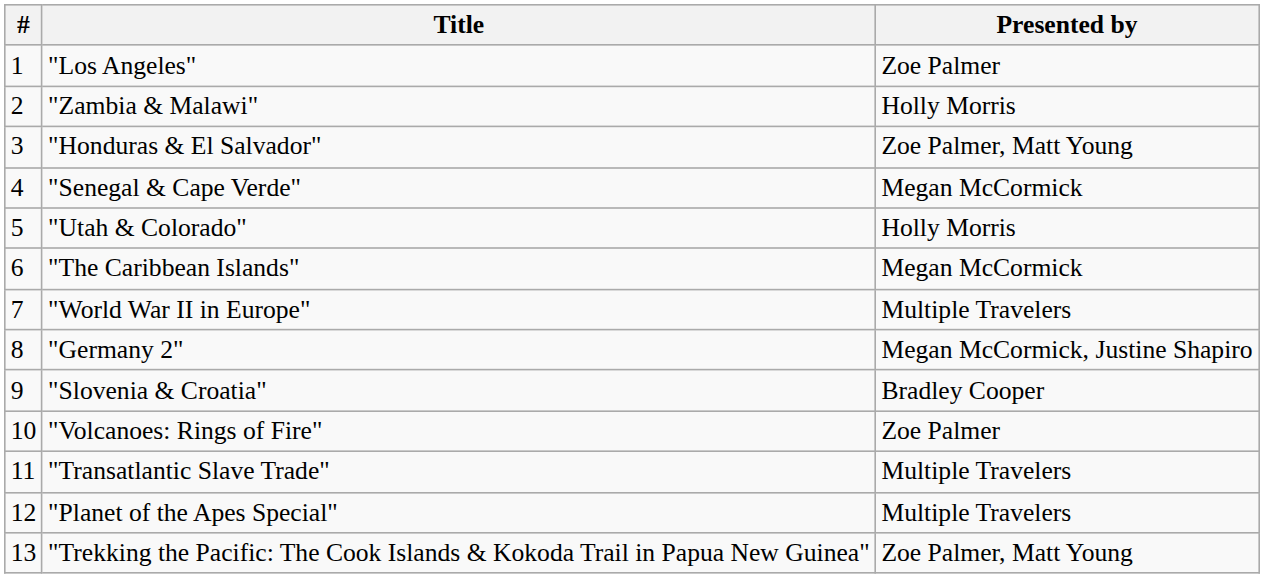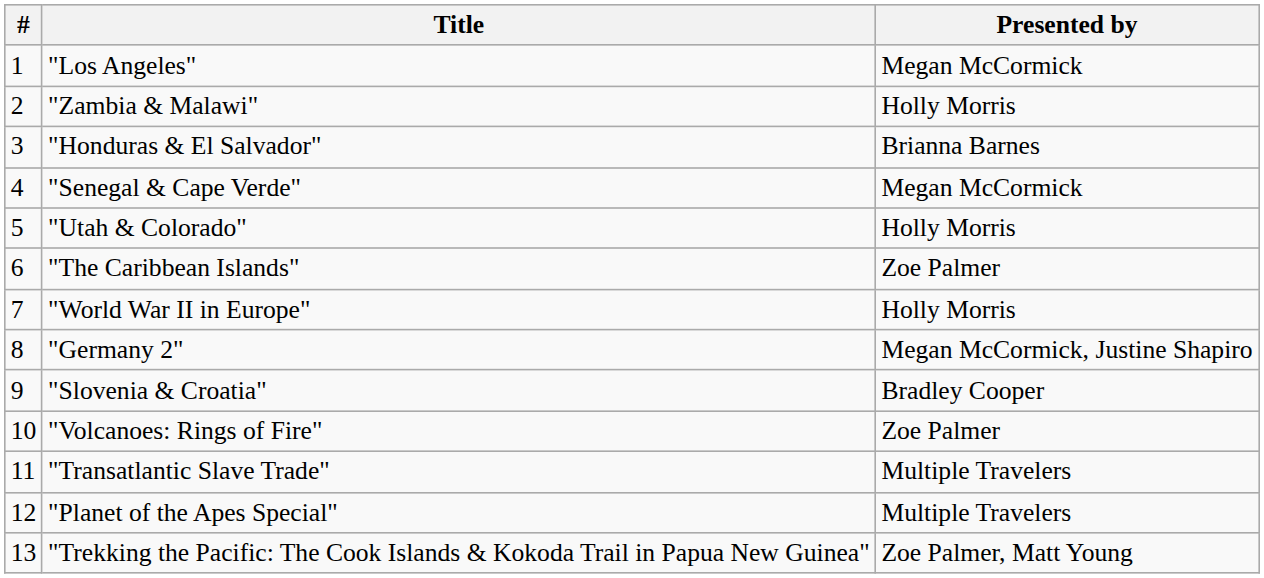 <table class="wikitable">
 <tr>
 <th>#</th>
 <th>Title</th>
 <th>Presented by</th>
 </tr>
 <tr>
 <td>1</td>
 <td>"Los Angeles"</td>
-<td>Zoe Palmer</td>
+<td>Megan McCormick</td>
 </tr>
 <tr>
 <td>2</td>
 <td>"Zambia & Malawi"</td>
 <td>Holly Morris</td>
 </tr>
 <tr>
 <td>3</td>
 <td>"Honduras & El Salvador"</td>
-<td>Zoe Palmer, Matt Young</td>
+<td>Brianna Barnes</td>
 </tr>
 <tr>
 <td>4</td>
 <td>"Senegal & Cape Verde"</td>
 <td>Megan McCormick</td>
 </tr>
 <tr>
 <td>5</td>
 <td>"Utah & Colorado"</td>
 <td>Holly Morris</td>
 </tr>
 <tr>
 <td>6</td>
 <td>"The Caribbean Islands"</td>
-<td>Megan McCormick</td>
+<td>Zoe Palmer</td>
 </tr>
 <tr>
 <td>7</td>
 <td>"World War II in Europe"</td>
-<td>Multiple Travelers</td>
+<td>Holly Morris</td>
 </tr>
 <tr>
 <td>8</td>
 <td>"Germany 2"</td>
 <td>Megan McCormick, Justine Shapiro</td>
 </tr>
 <tr>
 <td>9</td>
 <td>"Slovenia & Croatia"</td>
 <td>Bradley Cooper</td>
 </tr>
 <tr>
 <td>10</td>
 <td>"Volcanoes: Rings of Fire"</td>
 <td>Zoe Palmer</td>
 </tr>
 <tr>
 <td>11</td>
 <td>"Transatlantic Slave Trade"</td>
 <td>Multiple Travelers</td>
 </tr>
 <tr>
 <td>12</td>
 <td>"Planet of the Apes Special"</td>
 <td>Multiple Travelers</td>
 </tr>
 <tr>
 <td>13</td>
 <td>"Trekking the Pacific: The Cook Islands & Kokoda Trail in Papua New Guinea"</td>
 <td>Zoe Palmer, Matt Young</td>
 </tr>
 </table>
